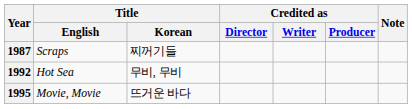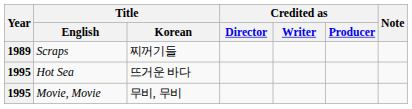 <table class="wikitable plainrowheaders">
 <tr>
 <th rowspan="2" style="width:33px;">Year</th>
 <th colspan="2">Title</th>
 <th colspan="3">Credited as</th>
 <th rowspan="2">Note</th>
 </tr>
 <tr>
 <th width="120">English</th>
 <th width="120">Korean</th>
 <th width="65"><a href='#'>Director</a></th>
 <th width="65"><a href='#'>Writer</a></th>
 <th width="65"><a href='#'>Producer</a></th>
 </tr>
 <tr>
-<th scope="row">1987</th>
+<th scope="row">1989</th>
 <td><em>Scraps</em></td>
 <td>찌꺼기들</td>
 <td></td>
 <td></td>
 <td></td>
 <td></td>
 </tr>
 <tr>
-<th scope="row">1992</th>
+<th scope="row">1995</th>
 <td><em>Hot Sea</em></td>
-<td>무비, 무비</td>
+<td>뜨거운 바다</td>
 <td></td>
 <td></td>
 <td></td>
 <td></td>
 </tr>
 <tr>
 <th scope="row">1995</th>
 <td><em>Movie, Movie</em></td>
-<td>뜨거운 바다</td>
+<td>무비, 무비</td>
 <td></td>
 <td></td>
 <td></td>
 <td></td>
 </tr>
 </table>
